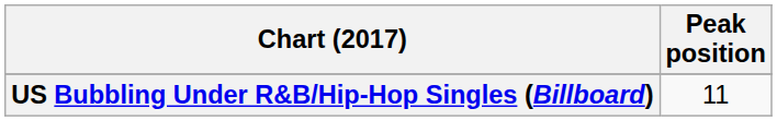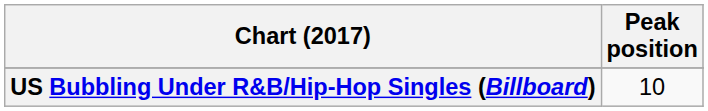 <table class="wikitable sortable plainrowheaders" style="text-align:center">
 <tr>
 <th scope="col">Chart (2017)</th>
 <th scope="col">Peak<br> position</th>
 </tr>
 <tr>
 </tr>
 <tr>
 <th scope="row">US <a href='#'>Bubbling Under R&B/Hip-Hop Singles</a> (<a href='#'><em>Billboard</em></a>)</th>
-<td>11</td>
+<td>10</td>
 </tr>
 </table>
